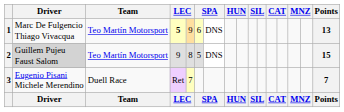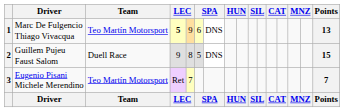 <table class="wikitable" style="font-size:85%; text-align:center">
 <tr>
 <th valign="middle"></th>
 <th valign="middle">Driver</th>
 <th>Team</th>
 <th colspan="2"><a href='#'>LEC</a><br></th>
 <th colspan="2"><a href='#'>SPA</a><br></th>
 <th colspan="2"><a href='#'>HUN</a><br></th>
 <th colspan="2"><a href='#'>SIL</a><br></th>
 <th colspan="2"><a href='#'>CAT</a><br></th>
 <th colspan="2"><a href='#'>MNZ</a><br></th>
 <th valign="middle">Points</th>
 </tr>
 <tr>
 <th>1</th>
 <td align="left"> Marc De Fulgencio<br> Thiago Vivacqua</td>
 <td align="left"> <a href='#'>Teo Martín Motorsport</a></td>
 <td style="background:#ffffbf;"><strong>5</strong></td>
 <td style="background:#ffdf9f;">9</td>
 <td style="background:#ffffbf;">6</td>
 <td style="background:#ffffff;">DNS</td>
 <td></td>
 <td></td>
 <td></td>
 <td></td>
 <td></td>
 <td></td>
 <td></td>
 <td></td>
 <th>13</th>
 </tr>
 <tr>
 <th>2</th>
-<td align="left" style="background: lightgrey;"> Guillem Pujeu<br> Faust Salom</td>
-<td align="left"> <a href='#'>Teo Martín Motorsport</a></td>
+<td align="left"> Guillem Pujeu<br> Faust Salom</td>
+<td align="left"> Duell Race</td>
 <td style="background:#dfdfdf;">9</td>
 <td style="background:#dfdfdf;">8</td>
 <td style="background:#dfdfdf;">5</td>
 <td style="background:#ffffff;">DNS</td>
 <td></td>
 <td></td>
 <td></td>
 <td></td>
 <td></td>
 <td></td>
 <td></td>
 <td></td>
 <th>15</th>
 </tr>
 <tr>
 <th>3</th>
 <td align="left"> <a href='#'>Eugenio Pisani</a><br> Michele Merendino</td>
-<td align="left"> Duell Race</td>
+<td align="left"> <a href='#'>Teo Martín Motorsport</a></td>
 <td style="background:#efcfff;">Ret</td>
 <td style="background:#ffffbf;">7</td>
 <td></td>
 <td></td>
 <td></td>
 <td></td>
 <td></td>
 <td></td>
 <td></td>
 <td></td>
 <td></td>
 <td></td>
 <th>7</th>
 </tr>
 <tr>
 <th valign="middle"></th>
 <th valign="middle">Driver</th>
 <th>Team</th>
 <th colspan="2"><a href='#'>LEC</a><br></th>
 <th colspan="2"><a href='#'>SPA</a><br></th>
 <th colspan="2"><a href='#'>HUN</a><br></th>
 <th colspan="2"><a href='#'>SIL</a><br></th>
 <th colspan="2"><a href='#'>CAT</a><br></th>
 <th colspan="2"><a href='#'>MNZ</a><br></th>
 <th valign="middle">Points</th>
 </tr>
 </table>
